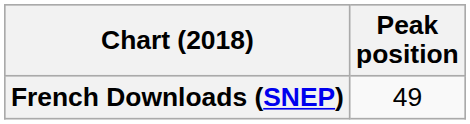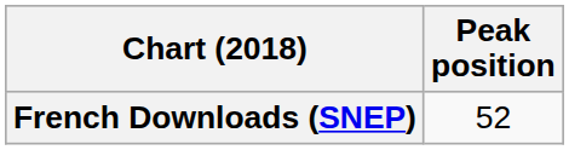 <table class="wikitable plainrowheaders" style="text-align:center">
 <tr>
 <th scope="col">Chart (2018)</th>
 <th scope="col">Peak<br>position</th>
 </tr>
 <tr>
 <th scope="row">French Downloads (<a href='#'>SNEP</a>)</th>
-<td>49</td>
+<td>52</td>
 </tr>
 </table>
